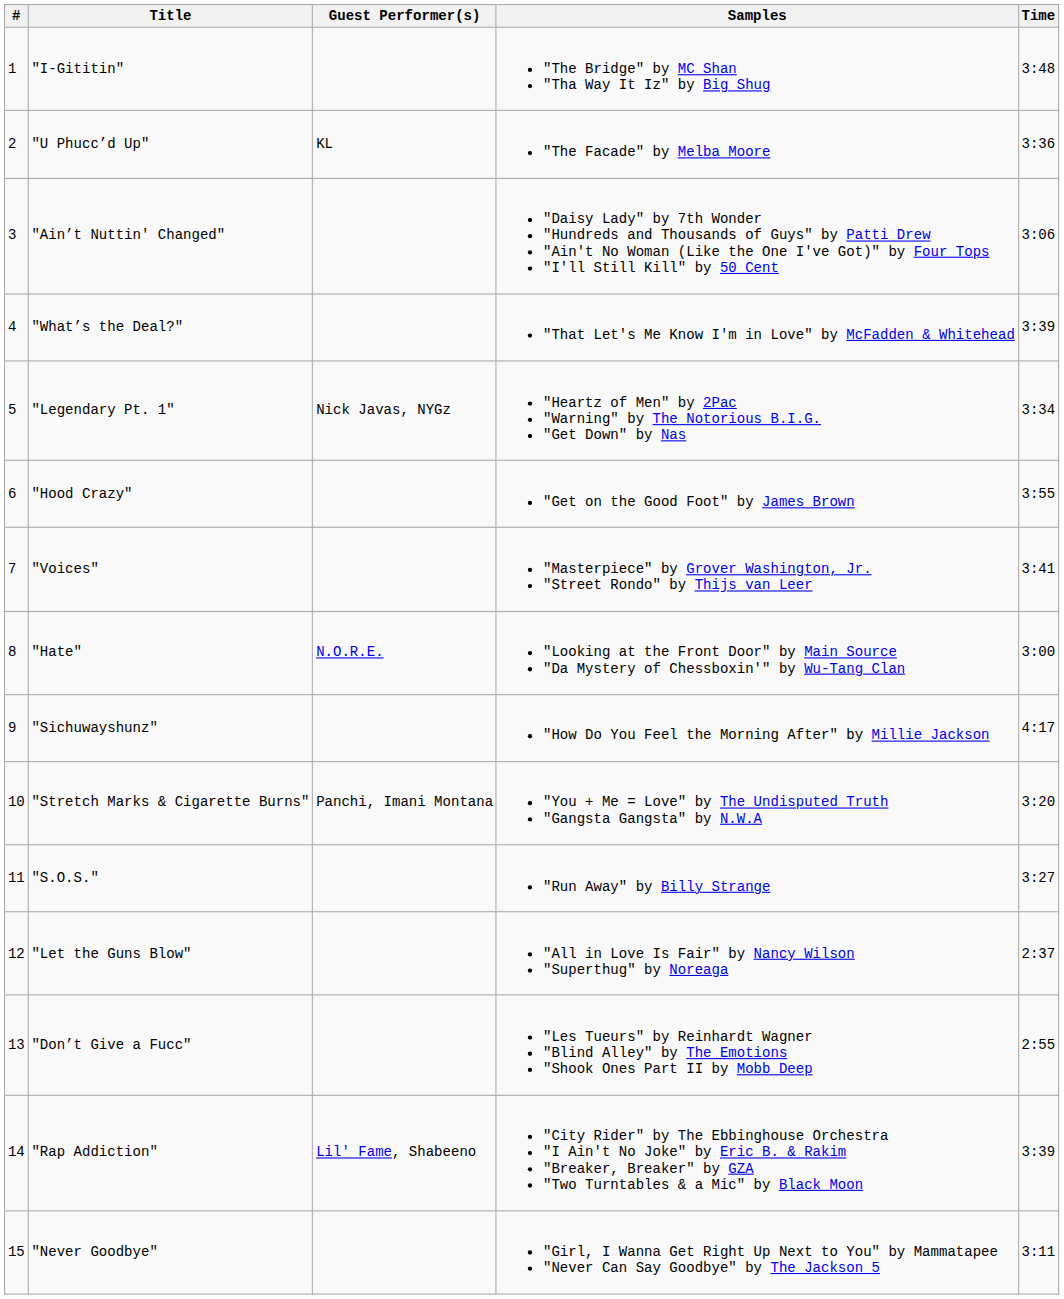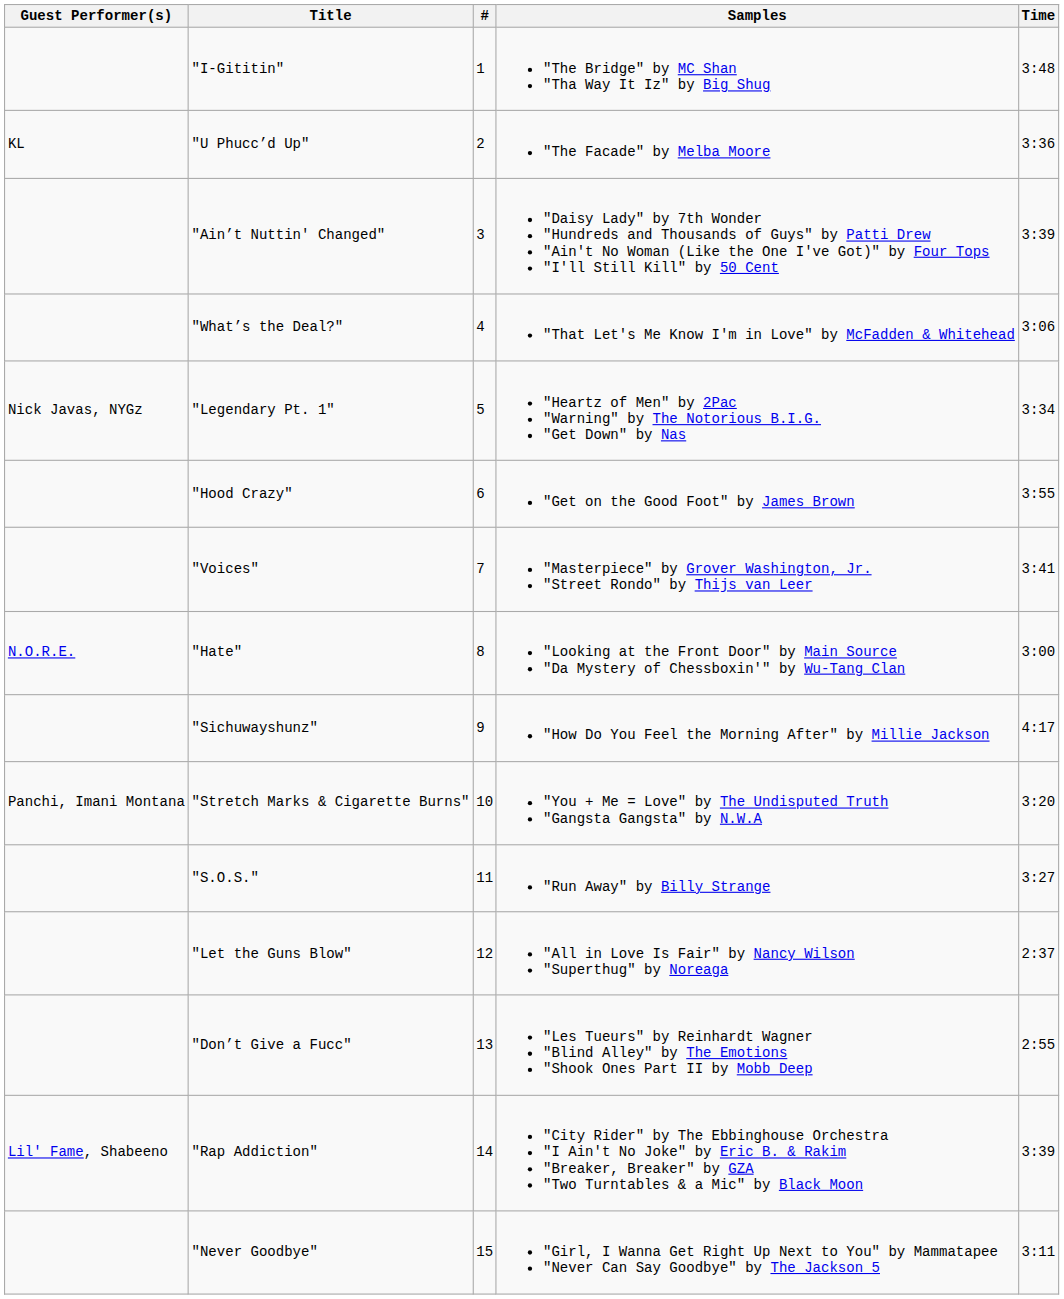 <table class="wikitable">
 <tr>
+<th align="center">Guest Performer(s)</th>
+<th align="center">Title</th>
 <th align="center">#</th>
-<th align="center">Title</th>
-<th align="center">Guest Performer(s)</th>
 <th align="center">Samples</th>
 <th align="center">Time</th>
 </tr>
 <tr>
+<td></td>
+<td>"I-Gititin"</td>
 <td>1</td>
-<td>"I-Gititin"</td>
-<td></td>
 <td><br><ul><li>"The Bridge" by <a href='#'>MC Shan</a></li><li>"Tha Way It Iz" by <a href='#'>Big Shug</a></li></ul></td>
 <td>3:48</td>
 </tr>
 <tr>
+<td>KL</td>
+<td>"U Phucc’d Up"</td>
 <td>2</td>
-<td>"U Phucc’d Up"</td>
-<td>KL</td>
 <td><br><ul><li>"The Facade" by <a href='#'>Melba Moore</a></li></ul></td>
 <td>3:36</td>
 </tr>
 <tr>
+<td></td>
+<td>"Ain’t Nuttin' Changed"</td>
 <td>3</td>
-<td>"Ain’t Nuttin' Changed"</td>
+<td><br><ul><li>"Daisy Lady" by 7th Wonder</li><li>"Hundreds and Thousands of Guys" by <a href='#'>Patti Drew</a></li><li>"Ain't No Woman (Like the One I've Got)" by <a href='#'>Four Tops</a></li><li>"I'll Still Kill" by <a href='#'>50 Cent</a></li></ul></td>
+<td>3:39</td>
+</tr>
+<tr>
 <td></td>
-<td><br><ul><li>"Daisy Lady" by 7th Wonder</li><li>"Hundreds and Thousands of Guys" by <a href='#'>Patti Drew</a></li><li>"Ain't No Woman (Like the One I've Got)" by <a href='#'>Four Tops</a></li><li>"I'll Still Kill" by <a href='#'>50 Cent</a></li></ul></td>
+<td>"What’s the Deal?"</td>
+<td>4</td>
+<td><br><ul><li>"That Let's Me Know I'm in Love" by <a href='#'>McFadden & Whitehead</a></li></ul></td>
 <td>3:06</td>
 </tr>
 <tr>
-<td>4</td>
-<td>"What’s the Deal?"</td>
-<td></td>
-<td><br><ul><li>"That Let's Me Know I'm in Love" by <a href='#'>McFadden & Whitehead</a></li></ul></td>
-<td>3:39</td>
-</tr>
-<tr>
+<td>Nick Javas, NYGz</td>
+<td>"Legendary Pt. 1"</td>
 <td>5</td>
-<td>"Legendary Pt. 1"</td>
-<td>Nick Javas, NYGz</td>
 <td><br><ul><li>"Heartz of Men" by <a href='#'>2Pac</a></li><li>"Warning" by <a href='#'>The Notorious B.I.G.</a></li><li>"Get Down" by <a href='#'>Nas</a></li></ul></td>
 <td>3:34</td>
 </tr>
 <tr>
+<td></td>
+<td>"Hood Crazy"</td>
 <td>6</td>
-<td>"Hood Crazy"</td>
-<td></td>
 <td><br><ul><li>"Get on the Good Foot" by <a href='#'>James Brown</a></li></ul></td>
 <td>3:55</td>
 </tr>
 <tr>
+<td></td>
+<td>"Voices"</td>
 <td>7</td>
-<td>"Voices"</td>
-<td></td>
 <td><br><ul><li>"Masterpiece" by <a href='#'>Grover Washington, Jr.</a></li><li>"Street Rondo" by <a href='#'>Thijs van Leer</a></li></ul></td>
 <td>3:41</td>
 </tr>
 <tr>
+<td><a href='#'>N.O.R.E.</a></td>
+<td>"Hate"</td>
 <td>8</td>
-<td>"Hate"</td>
-<td><a href='#'>N.O.R.E.</a></td>
 <td><br><ul><li>"Looking at the Front Door" by <a href='#'>Main Source</a></li><li>"Da Mystery of Chessboxin'" by <a href='#'>Wu-Tang Clan</a></li></ul></td>
 <td>3:00</td>
 </tr>
 <tr>
+<td></td>
+<td>"Sichuwayshunz"</td>
 <td>9</td>
-<td>"Sichuwayshunz"</td>
-<td></td>
 <td><br><ul><li>"How Do You Feel the Morning After" by <a href='#'>Millie Jackson</a></li></ul></td>
 <td>4:17</td>
 </tr>
 <tr>
+<td>Panchi, Imani Montana</td>
+<td>"Stretch Marks & Cigarette Burns"</td>
 <td>10</td>
-<td>"Stretch Marks & Cigarette Burns"</td>
-<td>Panchi, Imani Montana</td>
 <td><br><ul><li>"You + Me = Love" by <a href='#'>The Undisputed Truth</a></li><li>"Gangsta Gangsta" by <a href='#'>N.W.A</a></li></ul></td>
 <td>3:20</td>
 </tr>
 <tr>
+<td></td>
+<td>"S.O.S."</td>
 <td>11</td>
-<td>"S.O.S."</td>
-<td></td>
 <td><br><ul><li>"Run Away" by <a href='#'>Billy Strange</a></li></ul></td>
 <td>3:27</td>
 </tr>
 <tr>
+<td></td>
+<td>"Let the Guns Blow"</td>
 <td>12</td>
-<td>"Let the Guns Blow"</td>
-<td></td>
 <td><br><ul><li>"All in Love Is Fair" by <a href='#'>Nancy Wilson</a></li><li>"Superthug" by <a href='#'>Noreaga</a></li></ul></td>
 <td>2:37</td>
 </tr>
 <tr>
+<td></td>
+<td>"Don’t Give a Fucc"</td>
 <td>13</td>
-<td>"Don’t Give a Fucc"</td>
-<td></td>
 <td><br><ul><li>"Les Tueurs" by Reinhardt Wagner</li><li>"Blind Alley" by <a href='#'>The Emotions</a></li><li>"Shook Ones Part II by <a href='#'>Mobb Deep</a></li></ul></td>
 <td>2:55</td>
 </tr>
 <tr>
+<td><a href='#'>Lil' Fame</a>, Shabeeno</td>
+<td>"Rap Addiction"</td>
 <td>14</td>
-<td>"Rap Addiction"</td>
-<td><a href='#'>Lil' Fame</a>, Shabeeno</td>
 <td><br><ul><li>"City Rider" by The Ebbinghouse Orchestra</li><li>"I Ain't No Joke" by <a href='#'>Eric B. & Rakim</a></li><li>"Breaker, Breaker" by <a href='#'>GZA</a></li><li>"Two Turntables & a Mic" by <a href='#'>Black Moon</a></li></ul></td>
 <td>3:39</td>
 </tr>
 <tr>
+<td></td>
+<td>"Never Goodbye"</td>
 <td>15</td>
-<td>"Never Goodbye"</td>
-<td></td>
 <td><br><ul><li>"Girl, I Wanna Get Right Up Next to You" by Mammatapee</li><li>"Never Can Say Goodbye" by <a href='#'>The Jackson 5</a></li></ul></td>
 <td>3:11</td>
 </tr>
 </table>
